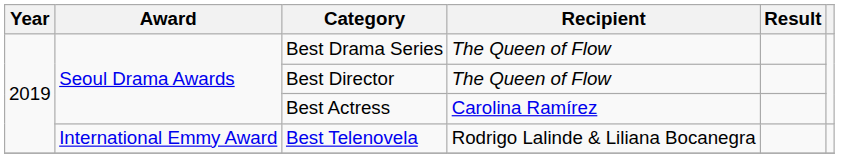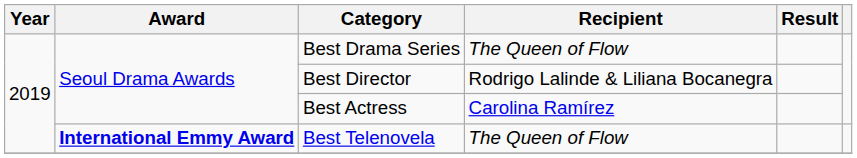 <table class="wikitable plainrowheaders">
 <tr>
 <th>Year</th>
 <th>Award</th>
 <th>Category</th>
 <th>Recipient</th>
 <th>Result</th>
 <th></th>
 </tr>
 <tr>
 <td rowspan="4">2019</td>
 <td rowspan="3"><a href='#'>Seoul Drama Awards</a></td>
 <td>Best Drama Series</td>
 <td><em>The Queen of Flow</em></td>
 <td></td>
 <td rowspan="3" style="text-align: center;"></td>
 </tr>
 <tr>
 <td>Best Director</td>
-<td><em>The Queen of Flow</em></td>
+<td>Rodrigo Lalinde & Liliana Bocanegra</td>
 <td></td>
 </tr>
 <tr>
 <td>Best Actress</td>
 <td><a href='#'>Carolina Ramírez</a></td>
 <td></td>
 </tr>
 <tr>
-<td><a href='#'>International Emmy Award</a></td>
+<td><strong><a href='#'>International Emmy Award</a></strong></td>
 <td><a href='#'>Best Telenovela</a></td>
-<td>Rodrigo Lalinde & Liliana Bocanegra</td>
+<td><em>The Queen of Flow</em></td>
 <td></td>
 <td></td>
 </tr>
 <tr>
 </tr>
 </table>
